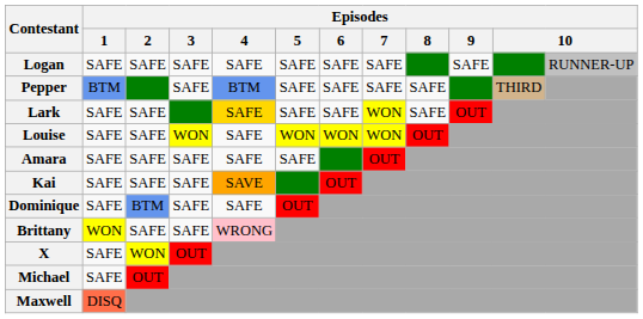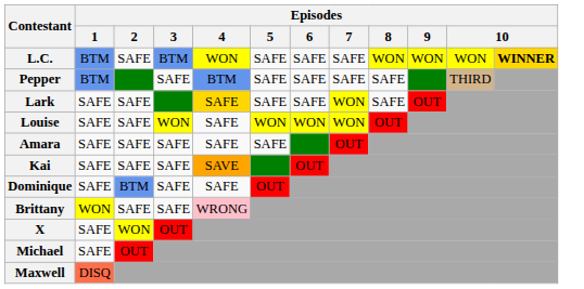 <table class="wikitable" style="text-align: center;">
 <tr>
 <th rowspan="2" scope="col">Contestant</th>
 <th colspan="11" scope="col">Episodes</th>
 </tr>
 <tr>
 <th>1</th>
 <th>2</th>
 <th>3</th>
 <th>4</th>
 <th>5</th>
 <th>6</th>
 <th>7</th>
 <th>8</th>
 <th>9</th>
 <th colspan="2" scope="col">10</th>
 </tr>
 <tr>
-<th>Logan</th>
+<th>L.C.</th>
+<td bgcolor="#6495ed">BTM</td>
+<td>SAFE</td>
+<td bgcolor="#6495ed">BTM</td>
+<td bgcolor=#FFFF00>WON</td>
 <td>SAFE</td>
 <td>SAFE</td>
 <td>SAFE</td>
-<td>SAFE</td>
-<td>SAFE</td>
-<td>SAFE</td>
-<td>SAFE</td>
-<td bgcolor="green"></td>
-<td>SAFE</td>
-<td bgcolor="green"></td>
-<td bgcolor="silver">RUNNER-UP</td>
+<td bgcolor=#FFFF00>WON</td>
+<td bgcolor=#FFFF00>WON</td>
+<td bgcolor=#FFFF00>WON</td>
+<td bgcolor="gold"><strong>WINNER</strong></td>
 </tr>
 <tr>
 <th>Pepper</th>
 <td bgcolor="#6495ed">BTM</td>
 <td bgcolor="green"></td>
 <td>SAFE</td>
 <td bgcolor="#6495ed">BTM</td>
 <td>SAFE</td>
 <td>SAFE</td>
 <td>SAFE</td>
 <td>SAFE</td>
 <td bgcolor="green"></td>
 <td bgcolor="tan">THIRD</td>
 <td colspan="1" style="background:darkgray"></td>
 </tr>
 <tr>
 <th>Lark</th>
 <td>SAFE</td>
 <td>SAFE</td>
 <td bgcolor="green"></td>
 <td style="background: gold;">SAFE</td>
 <td>SAFE</td>
 <td>SAFE</td>
 <td bgcolor=#FFFF00>WON</td>
 <td>SAFE</td>
 <td bgcolor="red">OUT</td>
 <td colspan="2" style="background:darkgray"></td>
 </tr>
 <tr>
 <th>Louise</th>
 <td>SAFE</td>
 <td>SAFE</td>
 <td bgcolor=#FFFF00>WON</td>
 <td>SAFE</td>
 <td bgcolor=#FFFF00>WON</td>
 <td bgcolor=#FFFF00>WON</td>
 <td bgcolor=#FFFF00>WON</td>
 <td bgcolor="red">OUT</td>
 <td colspan="3" style="background:darkgray"></td>
 </tr>
 <tr>
 <th>Amara</th>
 <td>SAFE</td>
 <td>SAFE</td>
 <td>SAFE</td>
 <td>SAFE</td>
 <td>SAFE</td>
 <td bgcolor="green"></td>
 <td bgcolor="red">OUT</td>
 <td colspan="4" style="background:darkgray"></td>
 </tr>
 <tr>
 <th>Kai</th>
 <td>SAFE</td>
 <td>SAFE</td>
 <td>SAFE</td>
 <td bgcolor="orange">SAVE</td>
 <td bgcolor="green"></td>
 <td bgcolor="red">OUT</td>
 <td colspan="5" style="background:darkgray"></td>
 </tr>
 <tr>
 <th>Dominique</th>
 <td>SAFE</td>
 <td bgcolor="#6495ed">BTM</td>
 <td>SAFE</td>
 <td>SAFE</td>
 <td bgcolor="red">OUT</td>
 <td colspan="6" style="background:darkgray"></td>
 </tr>
 <tr>
 <th>Brittany</th>
 <td bgcolor=#FFFF00>WON</td>
 <td>SAFE</td>
 <td>SAFE</td>
 <td bgcolor="pink">WRONG</td>
 <td colspan="7" style="background:darkgray"></td>
 </tr>
 <tr>
 <th>X</th>
 <td>SAFE</td>
 <td bgcolor=#FFFF00>WON</td>
 <td bgcolor="red">OUT</td>
 <td colspan="8" style="background:darkgray"></td>
 </tr>
 <tr>
 <th>Michael</th>
 <td>SAFE</td>
 <td bgcolor="red">OUT</td>
 <td colspan="9" style="background:darkgray"></td>
 </tr>
 <tr>
 <th>Maxwell</th>
 <td bgcolor="FF6E4A">DISQ</td>
 <td colspan="10" style="background:darkgray"></td>
 </tr>
 </table>
